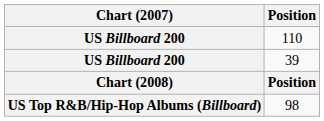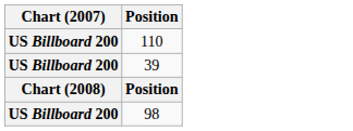 <table class="wikitable plainrowheaders" style="text-align:center">
 <tr>
 <th scope="col">Chart (2007)</th>
 <th scope="col">Position</th>
 </tr>
 <tr>
 <th scope="row">US <em>Billboard</em> 200</th>
 <td>110</td>
 </tr>
 <tr>
 <th scope="row">US <em>Billboard</em> 200</th>
 <td>39</td>
 </tr>
 <tr>
 <th scope="col">Chart (2008)</th>
 <th scope="col">Position</th>
 </tr>
 <tr>
-<th scope="row">US Top R&B/Hip-Hop Albums (<em>Billboard</em>)</th>
+<th scope="row">US <em>Billboard</em> 200</th>
 <td>98</td>
 </tr>
 </table>
